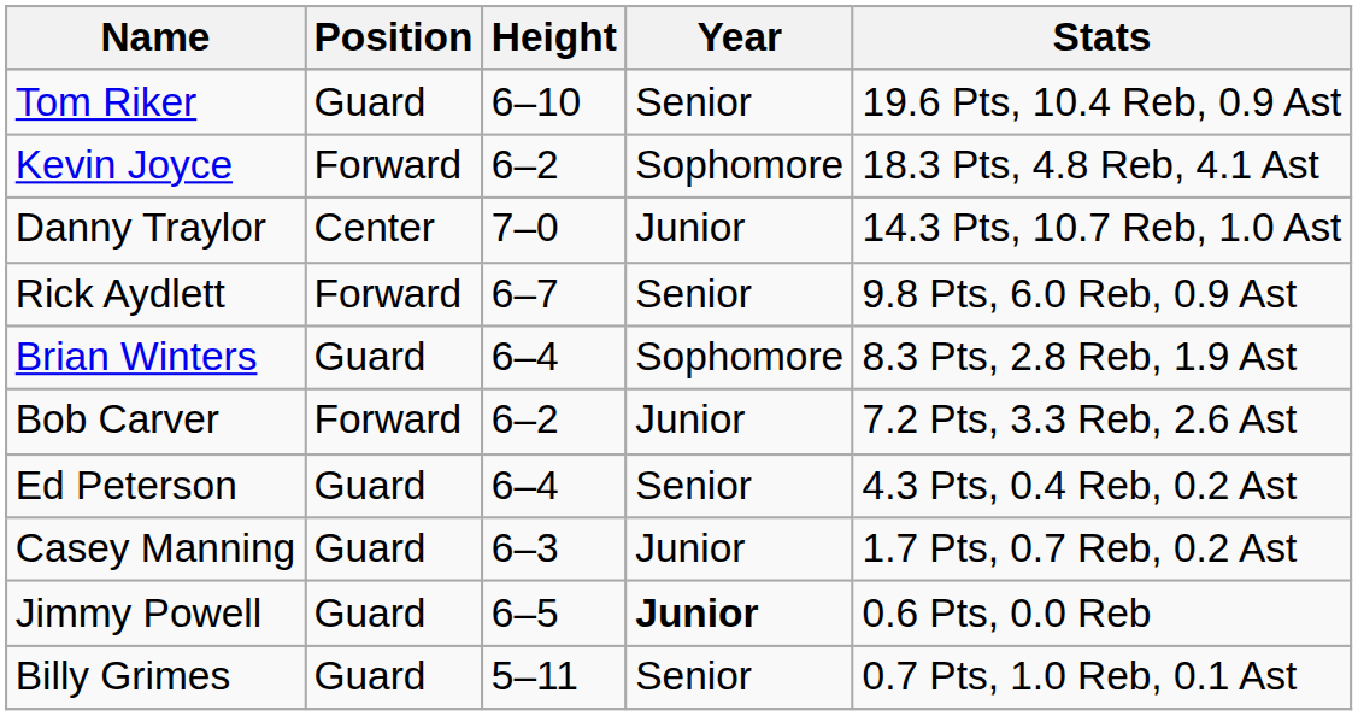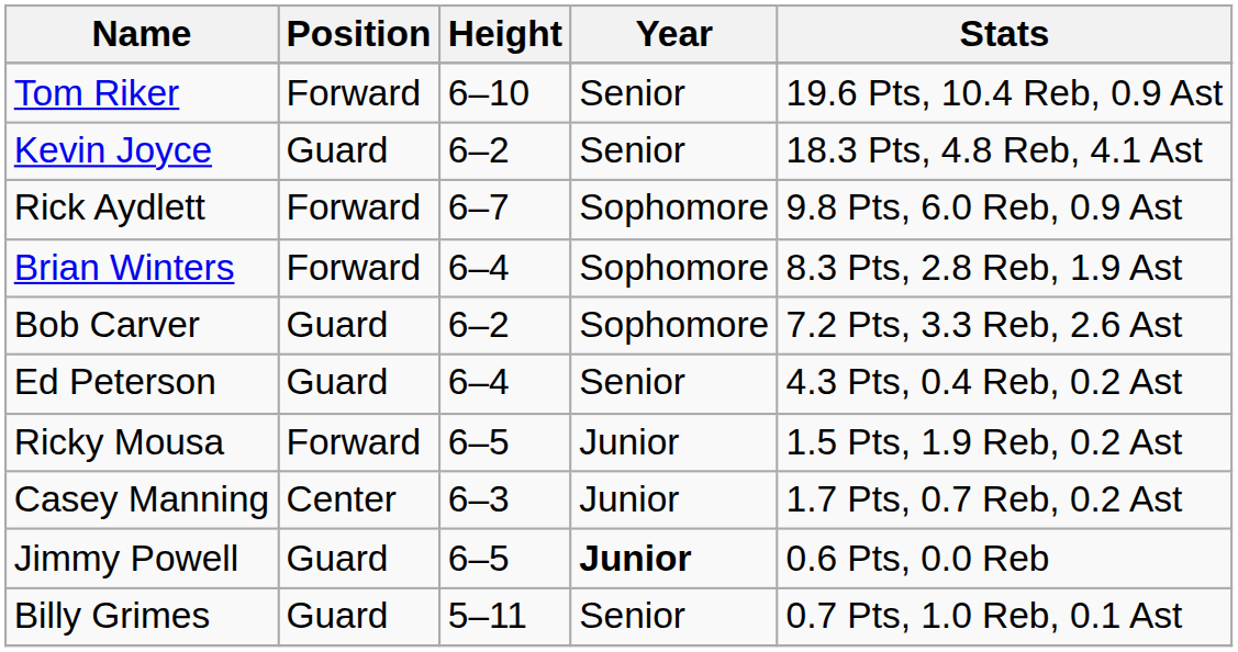 <table class="wikitable" style="text-align: left;">
 <tr>
 <th>Name</th>
 <th>Position</th>
 <th>Height</th>
 <th>Year</th>
 <th>Stats</th>
 </tr>
 <tr>
 </tr>
 <tr>
 <td><a href='#'>Tom Riker</a></td>
-<td>Guard</td>
+<td>Forward</td>
 <td>6–10</td>
 <td>Senior</td>
 <td>19.6 Pts, 10.4 Reb, 0.9 Ast</td>
 </tr>
 <tr>
 <td><a href='#'>Kevin Joyce</a></td>
-<td>Forward</td>
+<td>Guard</td>
 <td>6–2</td>
-<td>Sophomore</td>
+<td>Senior</td>
 <td>18.3 Pts, 4.8 Reb, 4.1 Ast</td>
-</tr>
-<tr>
-<td>Danny Traylor</td>
-<td>Center</td>
-<td>7–0</td>
-<td>Junior</td>
-<td>14.3 Pts, 10.7 Reb, 1.0 Ast</td>
 </tr>
 <tr>
 <td>Rick Aydlett</td>
 <td>Forward</td>
 <td>6–7</td>
-<td>Senior</td>
+<td>Sophomore</td>
 <td>9.8 Pts, 6.0 Reb, 0.9 Ast</td>
 </tr>
 <tr>
 <td><a href='#'>Brian Winters</a></td>
-<td>Guard</td>
+<td>Forward</td>
 <td>6–4</td>
 <td>Sophomore</td>
 <td>8.3 Pts, 2.8 Reb, 1.9 Ast</td>
 </tr>
 <tr>
 <td>Bob Carver</td>
-<td>Forward</td>
+<td>Guard</td>
 <td>6–2</td>
-<td>Junior</td>
+<td>Sophomore</td>
 <td>7.2 Pts, 3.3 Reb, 2.6 Ast</td>
 </tr>
 <tr>
 <td>Ed Peterson</td>
 <td>Guard</td>
 <td>6–4</td>
 <td>Senior</td>
 <td>4.3 Pts, 0.4 Reb, 0.2 Ast</td>
 </tr>
 <tr>
+<td>Ricky Mousa</td>
+<td>Forward</td>
+<td>6–5</td>
+<td>Junior</td>
+<td>1.5 Pts, 1.9 Reb, 0.2 Ast</td>
+</tr>
+<tr>
 <td>Casey Manning</td>
-<td>Guard</td>
+<td>Center</td>
 <td>6–3</td>
 <td>Junior</td>
 <td>1.7 Pts, 0.7 Reb, 0.2 Ast</td>
 </tr>
 <tr>
 <td>Jimmy Powell</td>
 <td>Guard</td>
 <td>6–5</td>
 <td><strong>Junior</strong></td>
 <td>0.6 Pts, 0.0 Reb</td>
 </tr>
 <tr>
 <td>Billy Grimes</td>
 <td>Guard</td>
 <td>5–11</td>
 <td>Senior</td>
 <td>0.7 Pts, 1.0 Reb, 0.1 Ast</td>
 </tr>
 <tr>
 </tr>
 </table>
